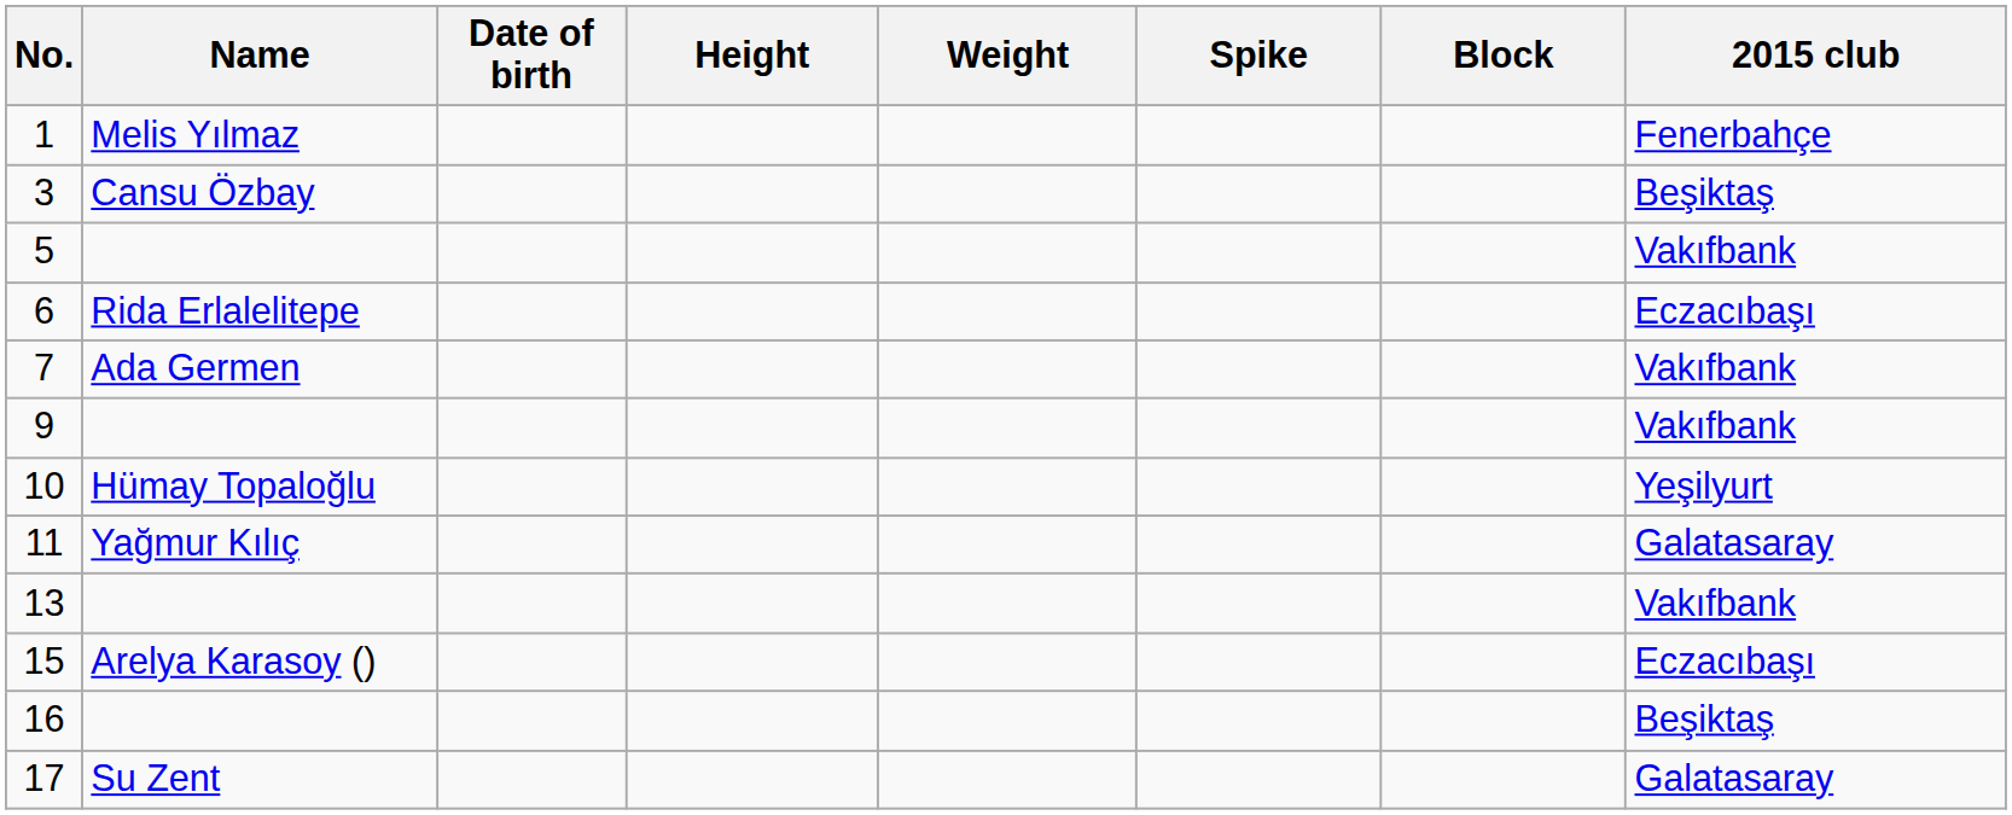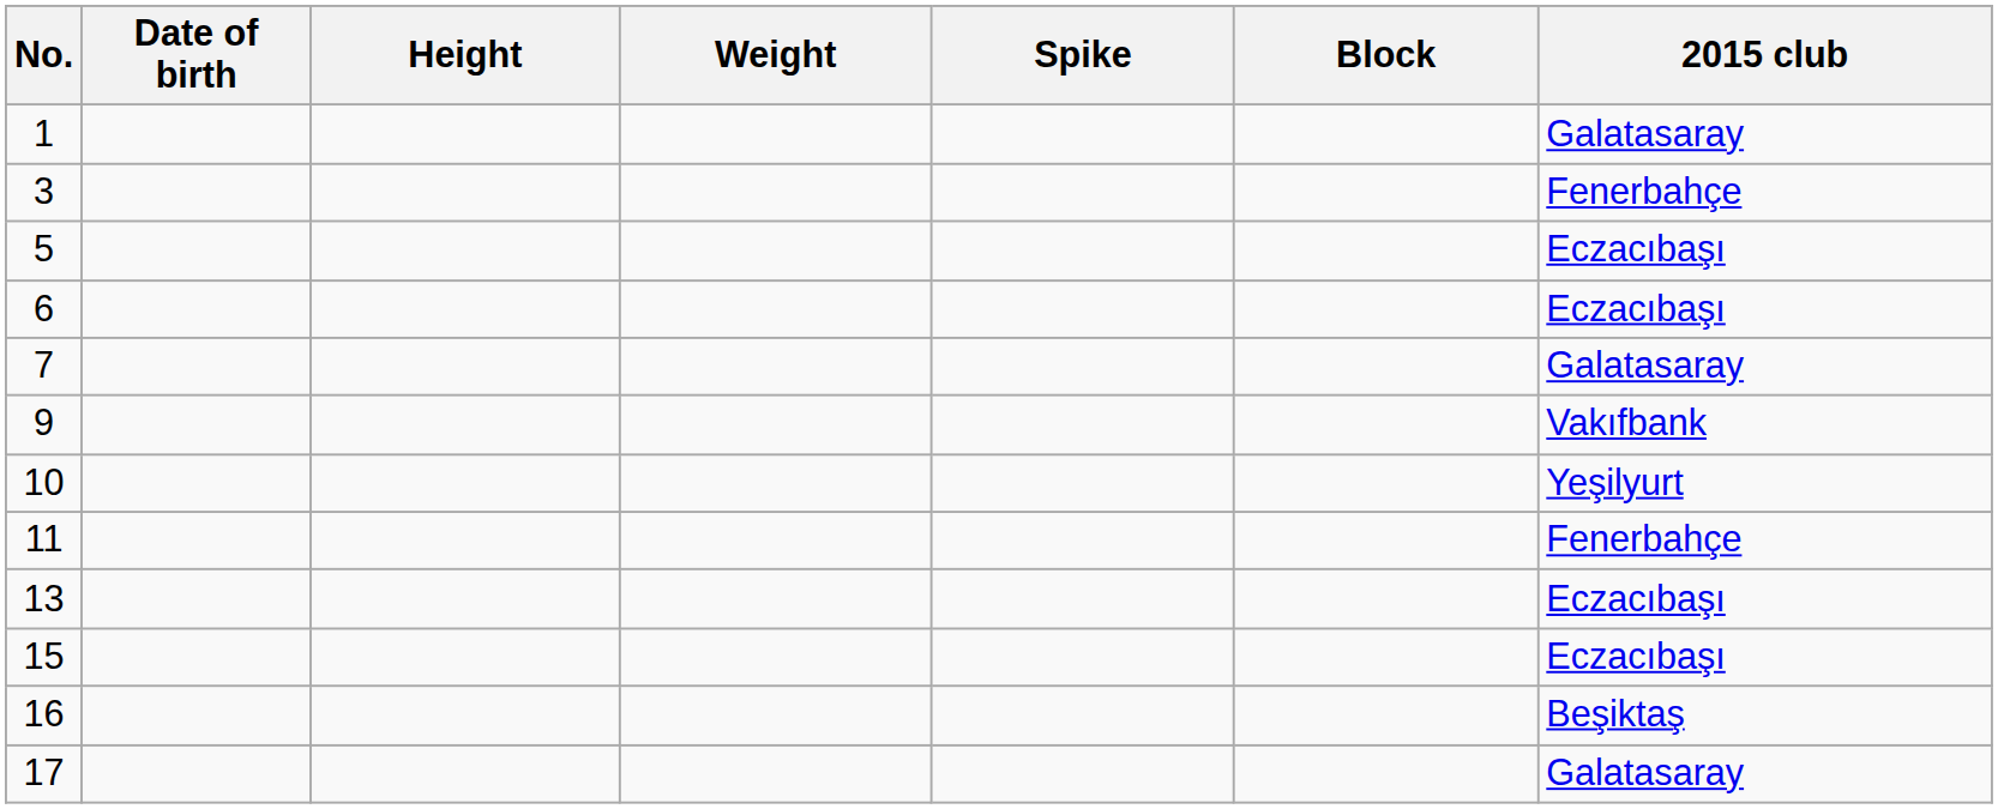 <table class="wikitable sortable" style="text-align:center;">
 <tr>
 <th>No.</th>
-<th style="width:15em">Name</th>
 <th style="width:8em">Date of birth</th>
 <th style="width:11em">Height</th>
 <th style="width:11em">Weight</th>
 <th style="width:11em">Spike</th>
 <th style="width:11em">Block</th>
 <th style="width:16em">2015 club</th>
 </tr>
 <tr>
 <td>1</td>
-<td align=left><a href='#'>Melis Yılmaz</a></td>
+<td align=right></td>
+<td></td>
+<td></td>
+<td></td>
+<td></td>
+<td align=left> <a href='#'>Galatasaray</a></td>
+</tr>
+<tr>
+<td>3</td>
 <td align=right></td>
 <td></td>
 <td></td>
 <td></td>
 <td></td>
 <td align=left> <a href='#'>Fenerbahçe</a></td>
 </tr>
 <tr>
-<td>3</td>
-<td align=left><a href='#'>Cansu Özbay</a></td>
+<td>5</td>
 <td align=right></td>
 <td></td>
 <td></td>
 <td></td>
 <td></td>
-<td align=left> <a href='#'>Beşiktaş</a></td>
-</tr>
-<tr>
-<td>5</td>
-<td align=left></td>
-<td align=right></td>
-<td></td>
-<td></td>
-<td></td>
-<td></td>
-<td align=left> <a href='#'>Vakıfbank</a></td>
+<td align=left> <a href='#'>Eczacıbaşı</a></td>
 </tr>
 <tr>
 <td>6</td>
-<td align=left><a href='#'>Rida Erlalelitepe</a></td>
 <td align=right></td>
 <td></td>
 <td></td>
 <td></td>
 <td></td>
 <td align=left> <a href='#'>Eczacıbaşı</a></td>
 </tr>
 <tr>
 <td>7</td>
-<td align=left><a href='#'>Ada Germen</a></td>
 <td align=right></td>
 <td></td>
 <td></td>
 <td></td>
 <td></td>
-<td align=left> <a href='#'>Vakıfbank</a></td>
+<td align=left> <a href='#'>Galatasaray</a></td>
 </tr>
 <tr>
 <td>9</td>
-<td align=left></td>
 <td align=right></td>
 <td></td>
 <td></td>
 <td></td>
 <td></td>
 <td align=left> <a href='#'>Vakıfbank</a></td>
 </tr>
 <tr>
 <td>10</td>
-<td align=left><a href='#'>Hümay Topaloğlu</a></td>
 <td align=right></td>
 <td></td>
 <td></td>
 <td></td>
 <td></td>
 <td align=left> <a href='#'>Yeşilyurt</a></td>
 </tr>
 <tr>
 <td>11</td>
-<td align=left><a href='#'>Yağmur Kılıç</a></td>
 <td align=right></td>
 <td></td>
 <td></td>
 <td></td>
 <td></td>
-<td align=left> <a href='#'>Galatasaray</a></td>
+<td align=left> <a href='#'>Fenerbahçe</a></td>
 </tr>
 <tr>
 <td>13</td>
-<td align=left></td>
 <td align=right></td>
 <td></td>
 <td></td>
 <td></td>
 <td></td>
-<td align=left> <a href='#'>Vakıfbank</a></td>
+<td align=left> <a href='#'>Eczacıbaşı</a></td>
 </tr>
 <tr>
 <td>15</td>
-<td align=left><a href='#'>Arelya Karasoy</a> ()</td>
 <td align=right></td>
 <td></td>
 <td></td>
 <td></td>
 <td></td>
 <td align=left> <a href='#'>Eczacıbaşı</a></td>
 </tr>
 <tr>
 <td>16</td>
-<td align=left></td>
 <td align=right></td>
 <td></td>
 <td></td>
 <td></td>
 <td></td>
 <td align=left> <a href='#'>Beşiktaş</a></td>
 </tr>
 <tr>
 <td>17</td>
-<td align=left><a href='#'>Su Zent</a></td>
 <td align=right></td>
 <td></td>
 <td></td>
 <td></td>
 <td></td>
 <td align=left> <a href='#'>Galatasaray</a></td>
 </tr>
 </table>
